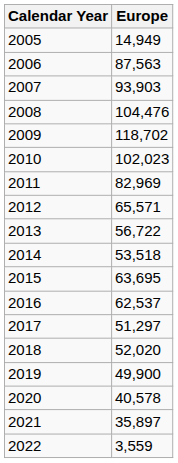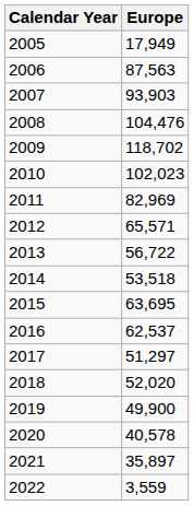 <table class="wikitable">
 <tr>
 <th>Calendar Year</th>
 <th>Europe</th>
 </tr>
 <tr>
 <td>2005</td>
-<td>14,949</td>
+<td>17,949</td>
 </tr>
 <tr>
 <td>2006</td>
 <td>87,563</td>
 </tr>
 <tr>
 <td>2007</td>
 <td>93,903</td>
 </tr>
 <tr>
 <td>2008</td>
 <td>104,476</td>
 </tr>
 <tr>
 <td>2009</td>
 <td>118,702</td>
 </tr>
 <tr>
 <td>2010</td>
 <td>102,023</td>
 </tr>
 <tr>
 <td>2011</td>
 <td>82,969</td>
 </tr>
 <tr>
 <td>2012</td>
 <td>65,571</td>
 </tr>
 <tr>
 <td>2013</td>
 <td>56,722</td>
 </tr>
 <tr>
 <td>2014</td>
 <td>53,518</td>
 </tr>
 <tr>
 <td>2015</td>
 <td>63,695</td>
 </tr>
 <tr>
 <td>2016</td>
 <td>62,537</td>
 </tr>
 <tr>
 <td>2017</td>
 <td>51,297</td>
 </tr>
 <tr>
 <td>2018</td>
 <td>52,020</td>
 </tr>
 <tr>
 <td>2019</td>
 <td>49,900</td>
 </tr>
 <tr>
 <td>2020</td>
 <td>40,578</td>
 </tr>
 <tr>
 <td>2021</td>
 <td>35,897</td>
 </tr>
 <tr>
 <td>2022</td>
 <td>3,559</td>
 </tr>
 </table>
